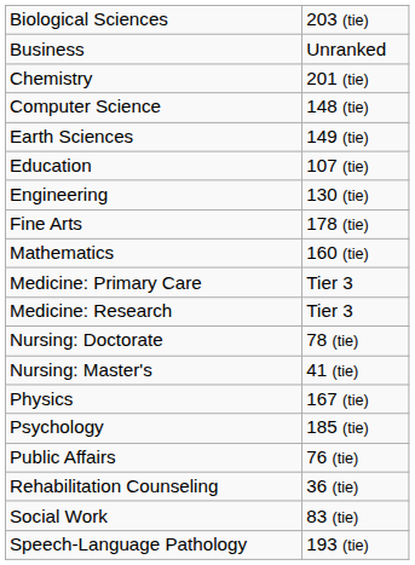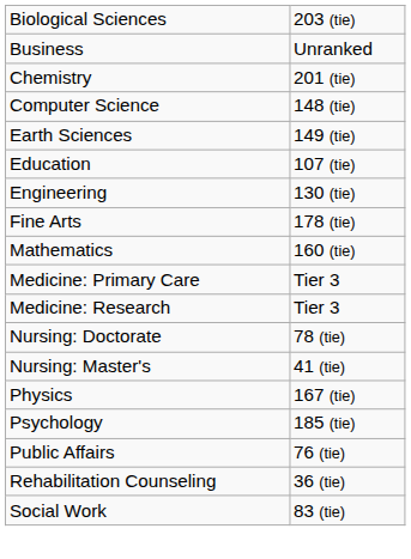 <table class="wikitable floatright" style="width: 22em;">
 <tr>
 <td>Biological Sciences</td>
 <td>203 <small>(tie)</small></td>
 </tr>
 <tr>
 <td>Business</td>
 <td>Unranked</td>
 </tr>
 <tr>
 <td>Chemistry</td>
 <td>201 <small>(tie)</small></td>
 </tr>
 <tr>
 <td>Computer Science</td>
 <td>148 <small>(tie)</small></td>
 </tr>
 <tr>
 <td>Earth Sciences</td>
 <td>149 <small>(tie)</small></td>
 </tr>
 <tr>
 <td>Education</td>
 <td>107 <small>(tie)</small></td>
 </tr>
 <tr>
 <td>Engineering</td>
 <td>130 <small>(tie)</small></td>
 </tr>
 <tr>
 <td>Fine Arts</td>
 <td>178 <small>(tie)</small></td>
 </tr>
 <tr>
 <td>Mathematics</td>
 <td>160 <small>(tie)</small></td>
 </tr>
 <tr>
 <td>Medicine: Primary Care</td>
 <td>Tier 3</td>
 </tr>
 <tr>
 <td>Medicine: Research</td>
 <td>Tier 3</td>
 </tr>
 <tr>
 <td>Nursing: Doctorate</td>
 <td>78 <small>(tie)</small></td>
 </tr>
 <tr>
 <td>Nursing: Master's</td>
 <td>41 <small>(tie)</small></td>
 </tr>
 <tr>
 <td>Physics</td>
 <td>167 <small>(tie)</small></td>
 </tr>
 <tr>
 <td>Psychology</td>
 <td>185 <small>(tie)</small></td>
 </tr>
 <tr>
 <td>Public Affairs</td>
 <td>76 <small>(tie)</small></td>
 </tr>
 <tr>
 <td>Rehabilitation Counseling</td>
 <td>36 <small>(tie)</small></td>
 </tr>
 <tr>
 <td>Social Work</td>
 <td>83 <small>(tie)</small></td>
 </tr>
-<tr>
-<td>Speech-Language Pathology</td>
-<td>193 <small>(tie)</small></td>
-</tr>
 </table>
